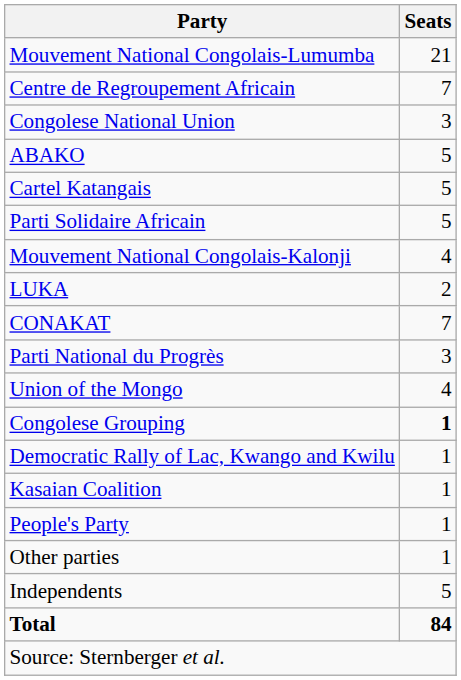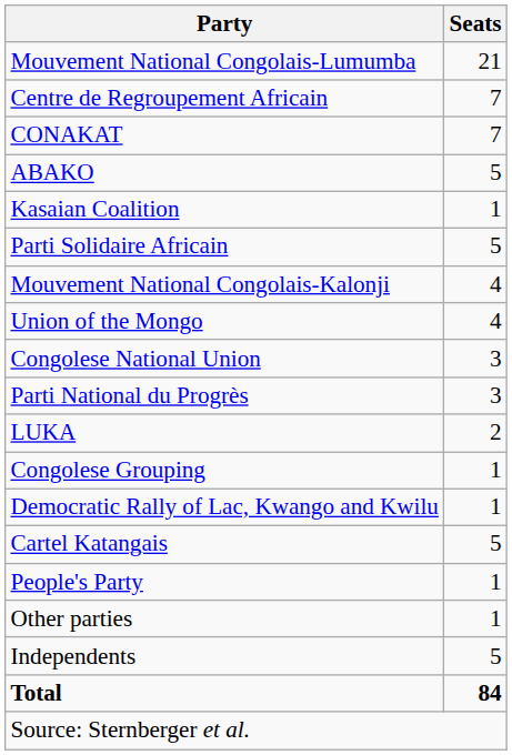 <table class=wikitable style=text-align:right>
 <tr>
 <th>Party</th>
 <th>Seats</th>
 </tr>
 <tr>
 <td align=left><a href='#'>Mouvement National Congolais-Lumumba</a></td>
 <td>21</td>
 </tr>
 <tr>
 <td align=left><a href='#'>Centre de Regroupement Africain</a></td>
 <td>7</td>
 </tr>
 <tr>
-<td align=left><a href='#'>Congolese National Union</a></td>
-<td>3</td>
+<td align=left><a href='#'>CONAKAT</a></td>
+<td>7</td>
 </tr>
 <tr>
 <td align=left><a href='#'>ABAKO</a></td>
 <td>5</td>
 </tr>
 <tr>
-<td align=left><a href='#'>Cartel Katangais</a></td>
-<td>5</td>
+<td align=left><a href='#'>Kasaian Coalition</a></td>
+<td>1</td>
 </tr>
 <tr>
 <td align=left><a href='#'>Parti Solidaire Africain</a></td>
 <td>5</td>
 </tr>
 <tr>
 <td align=left><a href='#'>Mouvement National Congolais-Kalonji</a></td>
 <td>4</td>
 </tr>
 <tr>
-<td align=left><a href='#'>LUKA</a></td>
-<td>2</td>
+<td align=left><a href='#'>Union of the Mongo</a></td>
+<td>4</td>
 </tr>
 <tr>
-<td align=left><a href='#'>CONAKAT</a></td>
-<td>7</td>
+<td align=left><a href='#'>Congolese National Union</a></td>
+<td>3</td>
 </tr>
 <tr>
 <td align=left><a href='#'>Parti National du Progrès</a></td>
 <td>3</td>
 </tr>
 <tr>
-<td align=left><a href='#'>Union of the Mongo</a></td>
-<td>4</td>
+<td align=left><a href='#'>LUKA</a></td>
+<td>2</td>
 </tr>
 <tr>
 <td align=left><a href='#'>Congolese Grouping</a></td>
-<td><strong>1</strong></td>
+<td>1</td>
 </tr>
 <tr>
 <td align=left><a href='#'>Democratic Rally of Lac, Kwango and Kwilu</a></td>
 <td>1</td>
 </tr>
 <tr>
-<td align=left><a href='#'>Kasaian Coalition</a></td>
-<td>1</td>
+<td align=left><a href='#'>Cartel Katangais</a></td>
+<td>5</td>
 </tr>
 <tr>
 <td align=left><a href='#'>People's Party</a></td>
 <td>1</td>
 </tr>
 <tr>
 <td align=left>Other parties</td>
 <td>1</td>
 </tr>
 <tr>
 <td align=left>Independents</td>
 <td>5</td>
 </tr>
 <tr>
 <td align=left><strong>Total</strong></td>
 <td><strong>84</strong></td>
 </tr>
 <tr>
 <td colspan=2 align=left>Source: Sternberger <em>et al.</em></td>
 </tr>
 </table>
